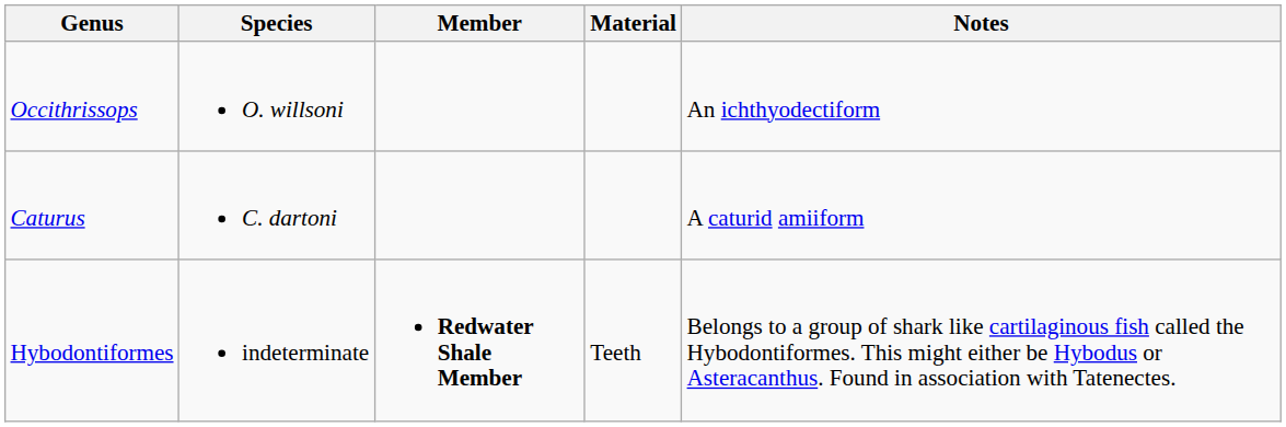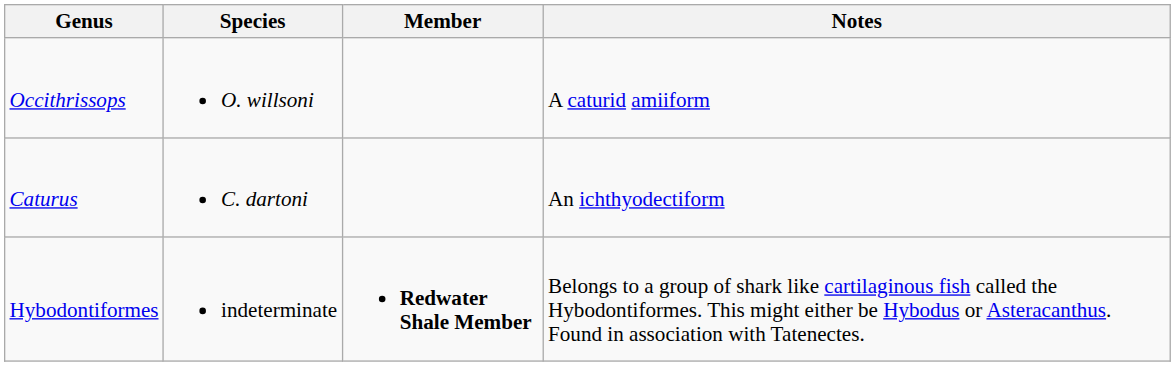 <table class="wikitable" align="center" width="100%">
 <tr>
 <th>Genus</th>
 <th>Species</th>
 <th>Member</th>
-<th>Material</th>
 <th>Notes</th>
 </tr>
 <tr>
 <td><br><em><a href='#'>Occithrissops</a></em></td>
 <td><br><ul><li><em>O. willsoni</em></li></ul></td>
 <td></td>
-<td></td>
-<td><br>An <a href='#'>ichthyodectiform</a></td>
+<td><br>A <a href='#'>caturid</a> <a href='#'>amiiform</a></td>
 </tr>
 <tr>
 <td><br><em><a href='#'>Caturus</a></em></td>
 <td><br><ul><li><em>C. dartoni</em></li></ul></td>
 <td></td>
-<td></td>
-<td><br>A <a href='#'>caturid</a> <a href='#'>amiiform</a></td>
+<td><br>An <a href='#'>ichthyodectiform</a></td>
 </tr>
 <tr>
 <td><br><a href='#'>Hybodontiformes</a></td>
 <td><br><ul><li>indeterminate</li></ul></td>
 <td><strong><br><ul><li>Redwater Shale Member</li></ul></strong></td>
-<td><br>Teeth</td>
 <td><br>Belongs to a group of shark like <a href='#'>cartilaginous fish</a> called the Hybodontiformes. This might either be <a href='#'>Hybodus</a> or <a href='#'>Asteracanthus</a>. Found in association with Tatenectes.</td>
 </tr>
 </table>
